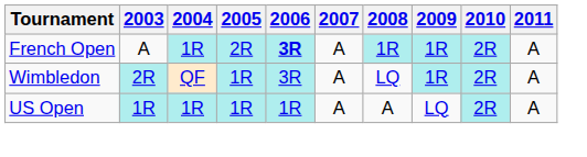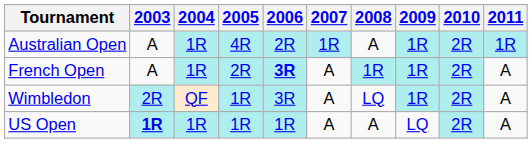 <table class=wikitable style=text-align:center;font-size:97%>
 <tr>
 <th>Tournament</th>
 <th><a href='#'>2003</a></th>
 <th><a href='#'>2004</a></th>
 <th><a href='#'>2005</a></th>
 <th><a href='#'>2006</a></th>
 <th><a href='#'>2007</a></th>
 <th><a href='#'>2008</a></th>
 <th><a href='#'>2009</a></th>
 <th><a href='#'>2010</a></th>
 <th><a href='#'>2011</a></th>
+</tr>
+<tr>
+<td align=left><a href='#'>Australian Open</a></td>
+<td>A</td>
+<td bgcolor=#afeeee><a href='#'>1R</a></td>
+<td bgcolor=#afeeee><a href='#'>4R</a></td>
+<td bgcolor=#afeeee><a href='#'>2R</a></td>
+<td bgcolor=#afeeee><a href='#'>1R</a></td>
+<td>A</td>
+<td bgcolor=#afeeee><a href='#'>1R</a></td>
+<td bgcolor=#afeeee><a href='#'>2R</a></td>
+<td bgcolor=#afeeee><a href='#'>1R</a></td>
 </tr>
 <tr>
 <td align=left><a href='#'>French Open</a></td>
 <td>A</td>
 <td bgcolor=#afeeee><a href='#'>1R</a></td>
 <td bgcolor=#afeeee><a href='#'>2R</a></td>
 <td bgcolor=#afeeee><strong><a href='#'>3R</a></strong></td>
 <td>A</td>
 <td bgcolor=#afeeee><a href='#'>1R</a></td>
 <td bgcolor=#afeeee><a href='#'>1R</a></td>
 <td bgcolor=#afeeee><a href='#'>2R</a></td>
 <td>A</td>
 </tr>
 <tr>
 <td align=left><a href='#'>Wimbledon</a></td>
 <td bgcolor=#afeeee><a href='#'>2R</a></td>
 <td bgcolor=#ffebcd><a href='#'>QF</a></td>
 <td bgcolor=#afeeee><a href='#'>1R</a></td>
 <td bgcolor=#afeeee><a href='#'>3R</a></td>
 <td>A</td>
 <td><a href='#'>LQ</a></td>
 <td bgcolor=#afeeee><a href='#'>1R</a></td>
 <td bgcolor=#afeeee><a href='#'>2R</a></td>
 <td>A</td>
 </tr>
 <tr>
 <td align=left><a href='#'>US Open</a></td>
-<td bgcolor=#afeeee><a href='#'>1R</a></td>
+<td bgcolor=#afeeee><strong><a href='#'>1R</a></strong></td>
 <td bgcolor=#afeeee><a href='#'>1R</a></td>
 <td bgcolor=#afeeee><a href='#'>1R</a></td>
 <td bgcolor=#afeeee><a href='#'>1R</a></td>
 <td>A</td>
 <td>A</td>
 <td><a href='#'>LQ</a></td>
 <td bgcolor=#afeeee><a href='#'>2R</a></td>
 <td>A</td>
 </tr>
 </table>
